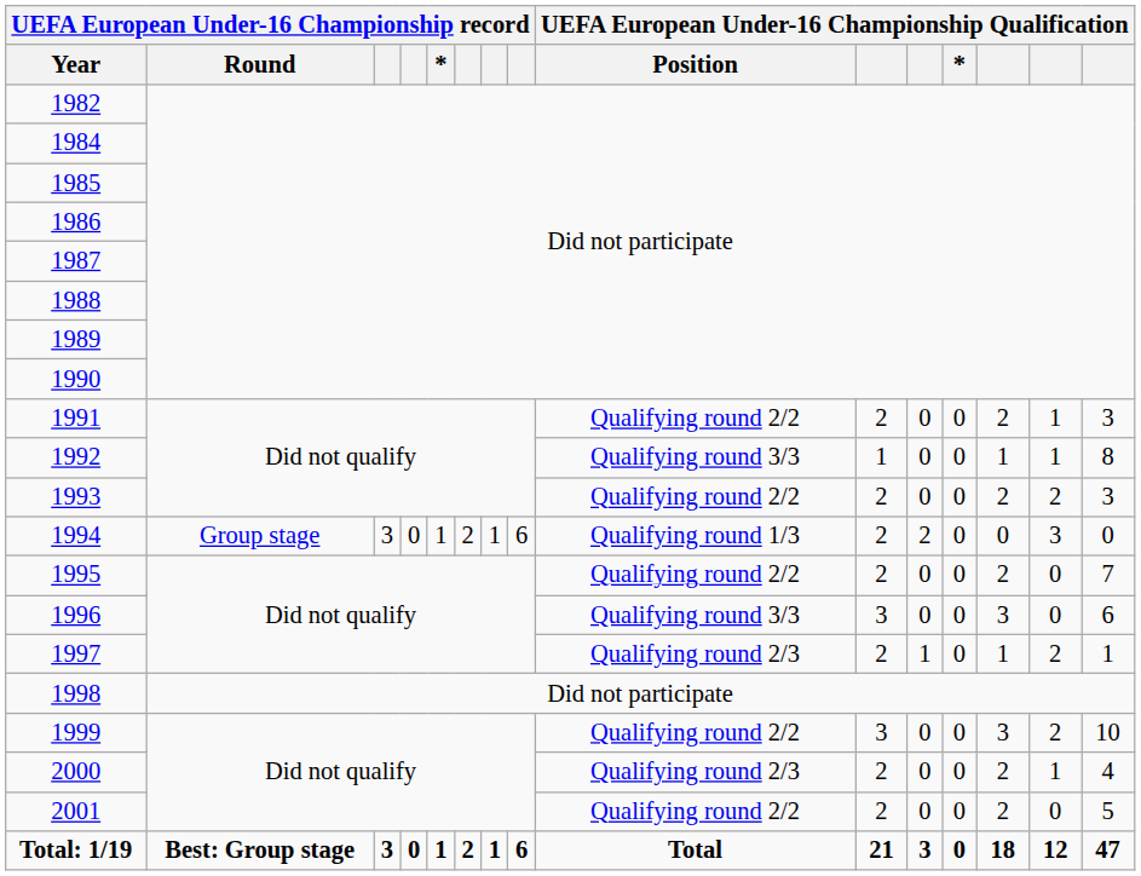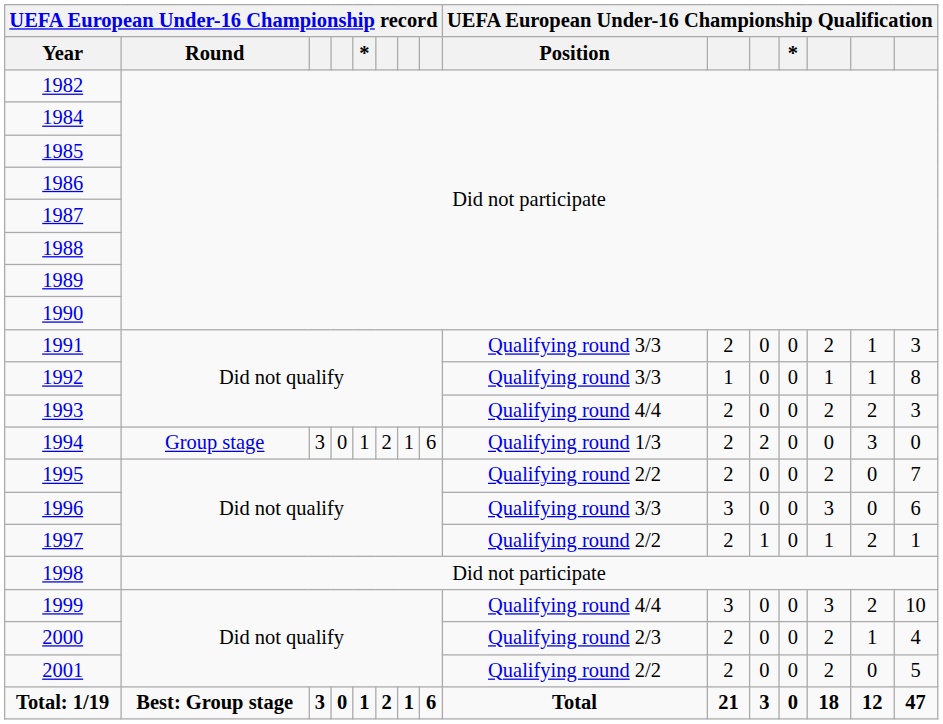 <table class="wikitable" style="text-align: center;">
 <tr>
 <th colspan=8><a href='#'>UEFA European Under-16 Championship</a> record</th>
 <th colspan=7>UEFA European Under-16 Championship Qualification</th>
 </tr>
 <tr>
 <th>Year</th>
 <th>Round</th>
 <th></th>
 <th></th>
 <th> *</th>
 <th></th>
 <th></th>
 <th></th>
 <th>Position</th>
 <th></th>
 <th></th>
 <th> *</th>
 <th></th>
 <th></th>
 <th></th>
 </tr>
 <tr>
 <td> <a href='#'>1982</a></td>
 <td rowspan=8 colspan=14>Did not participate</td>
 </tr>
 <tr>
 <td> <a href='#'>1984</a></td>
 </tr>
 <tr>
 <td> <a href='#'>1985</a></td>
 </tr>
 <tr>
 <td> <a href='#'>1986</a></td>
 </tr>
 <tr>
 <td> <a href='#'>1987</a></td>
 </tr>
 <tr>
 <td> <a href='#'>1988</a></td>
 </tr>
 <tr>
 <td> <a href='#'>1989</a></td>
 </tr>
 <tr>
 <td> <a href='#'>1990</a></td>
 </tr>
 <tr>
 <td> <a href='#'>1991</a></td>
 <td rowspan=3 colspan=7>Did not qualify</td>
-<td><a href='#'>Qualifying round</a> 2/2</td>
+<td><a href='#'>Qualifying round</a> 3/3</td>
 <td>2</td>
 <td>0</td>
 <td>0</td>
 <td>2</td>
 <td>1</td>
 <td>3</td>
 </tr>
 <tr>
 <td> <a href='#'>1992</a></td>
 <td><a href='#'>Qualifying round</a> 3/3</td>
 <td>1</td>
 <td>0</td>
 <td>0</td>
 <td>1</td>
 <td>1</td>
 <td>8</td>
 </tr>
 <tr>
 <td> <a href='#'>1993</a></td>
-<td><a href='#'>Qualifying round</a> 2/2</td>
+<td><a href='#'>Qualifying round</a> 4/4</td>
 <td>2</td>
 <td>0</td>
 <td>0</td>
 <td>2</td>
 <td>2</td>
 <td>3</td>
 </tr>
 <tr>
 <td> <a href='#'>1994</a></td>
 <td><a href='#'>Group stage</a></td>
 <td>3</td>
 <td>0</td>
 <td>1</td>
 <td>2</td>
 <td>1</td>
 <td>6</td>
 <td><a href='#'>Qualifying round</a> 1/3</td>
 <td>2</td>
 <td>2</td>
 <td>0</td>
 <td>0</td>
 <td>3</td>
 <td>0</td>
 </tr>
 <tr>
 <td> <a href='#'>1995</a></td>
 <td rowspan=3 colspan=7>Did not qualify</td>
 <td><a href='#'>Qualifying round</a> 2/2</td>
 <td>2</td>
 <td>0</td>
 <td>0</td>
 <td>2</td>
 <td>0</td>
 <td>7</td>
 </tr>
 <tr>
 <td> <a href='#'>1996</a></td>
 <td><a href='#'>Qualifying round</a> 3/3</td>
 <td>3</td>
 <td>0</td>
 <td>0</td>
 <td>3</td>
 <td>0</td>
 <td>6</td>
 </tr>
 <tr>
 <td> <a href='#'>1997</a></td>
-<td><a href='#'>Qualifying round</a> 2/3</td>
+<td><a href='#'>Qualifying round</a> 2/2</td>
 <td>2</td>
 <td>1</td>
 <td>0</td>
 <td>1</td>
 <td>2</td>
 <td>1</td>
 </tr>
 <tr>
 <td> <a href='#'>1998</a></td>
 <td rowspan=1 colspan=14>Did not participate</td>
 </tr>
 <tr>
 <td> <a href='#'>1999</a></td>
 <td rowspan=3 colspan=7>Did not qualify</td>
-<td><a href='#'>Qualifying round</a> 2/2</td>
+<td><a href='#'>Qualifying round</a> 4/4</td>
 <td>3</td>
 <td>0</td>
 <td>0</td>
 <td>3</td>
 <td>2</td>
 <td>10</td>
 </tr>
 <tr>
 <td> <a href='#'>2000</a></td>
 <td><a href='#'>Qualifying round</a> 2/3</td>
 <td>2</td>
 <td>0</td>
 <td>0</td>
 <td>2</td>
 <td>1</td>
 <td>4</td>
 </tr>
 <tr>
 <td> <a href='#'>2001</a></td>
 <td><a href='#'>Qualifying round</a> 2/2</td>
 <td>2</td>
 <td>0</td>
 <td>0</td>
 <td>2</td>
 <td>0</td>
 <td>5</td>
 </tr>
 <tr>
 <td><strong>Total:</strong> <strong>1/19</strong></td>
 <td><strong>Best: Group stage</strong></td>
 <td><strong>3</strong></td>
 <td><strong>0</strong></td>
 <td><strong>1</strong></td>
 <td><strong>2</strong></td>
 <td><strong>1</strong></td>
 <td><strong>6</strong></td>
 <td><strong>Total</strong></td>
 <td><strong>21</strong></td>
 <td><strong>3</strong></td>
 <td><strong>0</strong></td>
 <td><strong>18</strong></td>
 <td><strong>12</strong></td>
 <td><strong>47</strong></td>
 </tr>
 </table>
